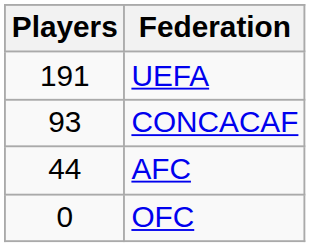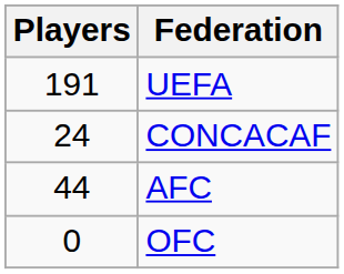 <table class="wikitable">
 <tr>
 <th>Players</th>
 <th>Federation</th>
 </tr>
 <tr>
 <td align="center">191</td>
 <td><a href='#'>UEFA</a></td>
 </tr>
 <tr>
-<td align="center">93</td>
+<td align="center">24</td>
 <td><a href='#'>CONCACAF</a></td>
 </tr>
 <tr>
 <td align="center">44</td>
 <td><a href='#'>AFC</a></td>
 </tr>
 <tr>
 <td align="center">0</td>
 <td><a href='#'>OFC</a></td>
 </tr>
 </table>
